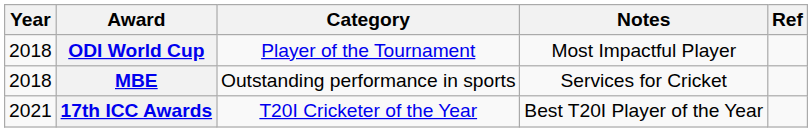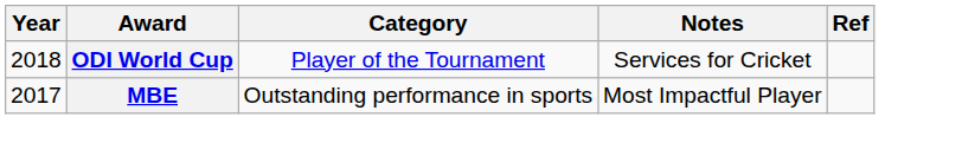 <table class="wikitable" style="text-align:center;">
 <tr>
 <th>Year</th>
 <th>Award</th>
 <th>Category</th>
 <th>Notes</th>
 <th>Ref</th>
 </tr>
 <tr>
 <td>2018</td>
 <th><a href='#'>ODI World Cup</a></th>
 <td><a href='#'>Player of the Tournament</a></td>
-<td>Most Impactful Player</td>
-<td></td>
-</tr>
-<tr>
-<td>2018</td>
-<th><a href='#'>MBE</a></th>
-<td>Outstanding performance in sports</td>
 <td>Services for Cricket</td>
 <td></td>
 </tr>
 <tr>
-<td>2021</td>
-<th><a href='#'>17th ICC Awards</a></th>
-<td><a href='#'>T20I Cricketer of the Year</a></td>
-<td>Best T20I Player of the Year</td>
+<td>2017</td>
+<th><a href='#'>MBE</a></th>
+<td>Outstanding performance in sports</td>
+<td>Most Impactful Player</td>
 <td></td>
 </tr>
 </table>
